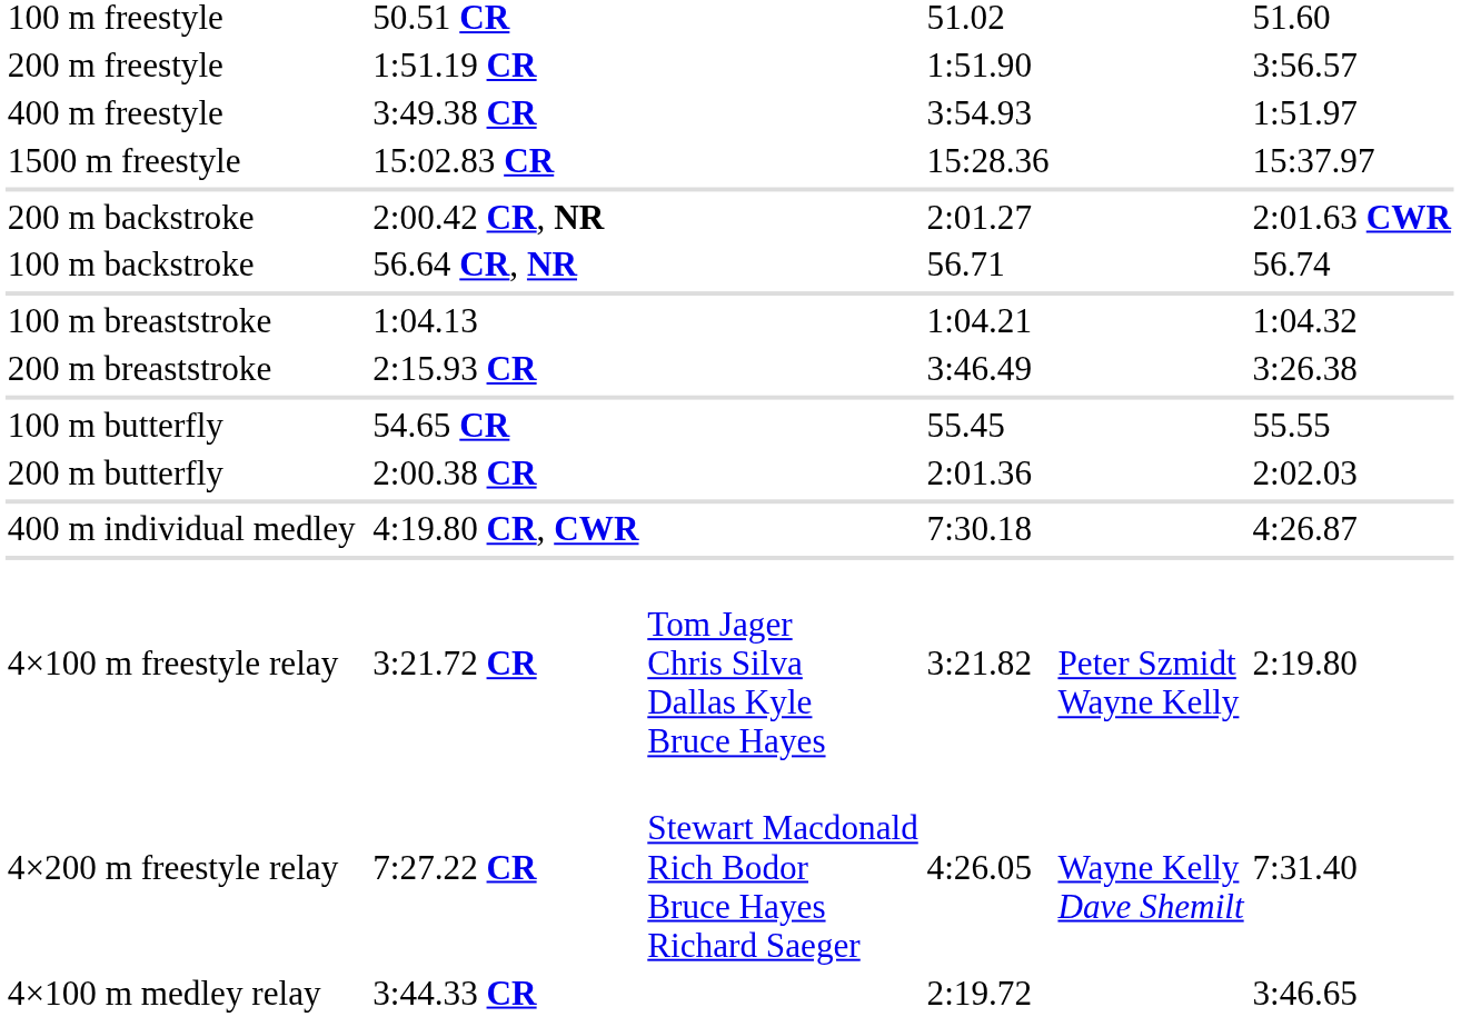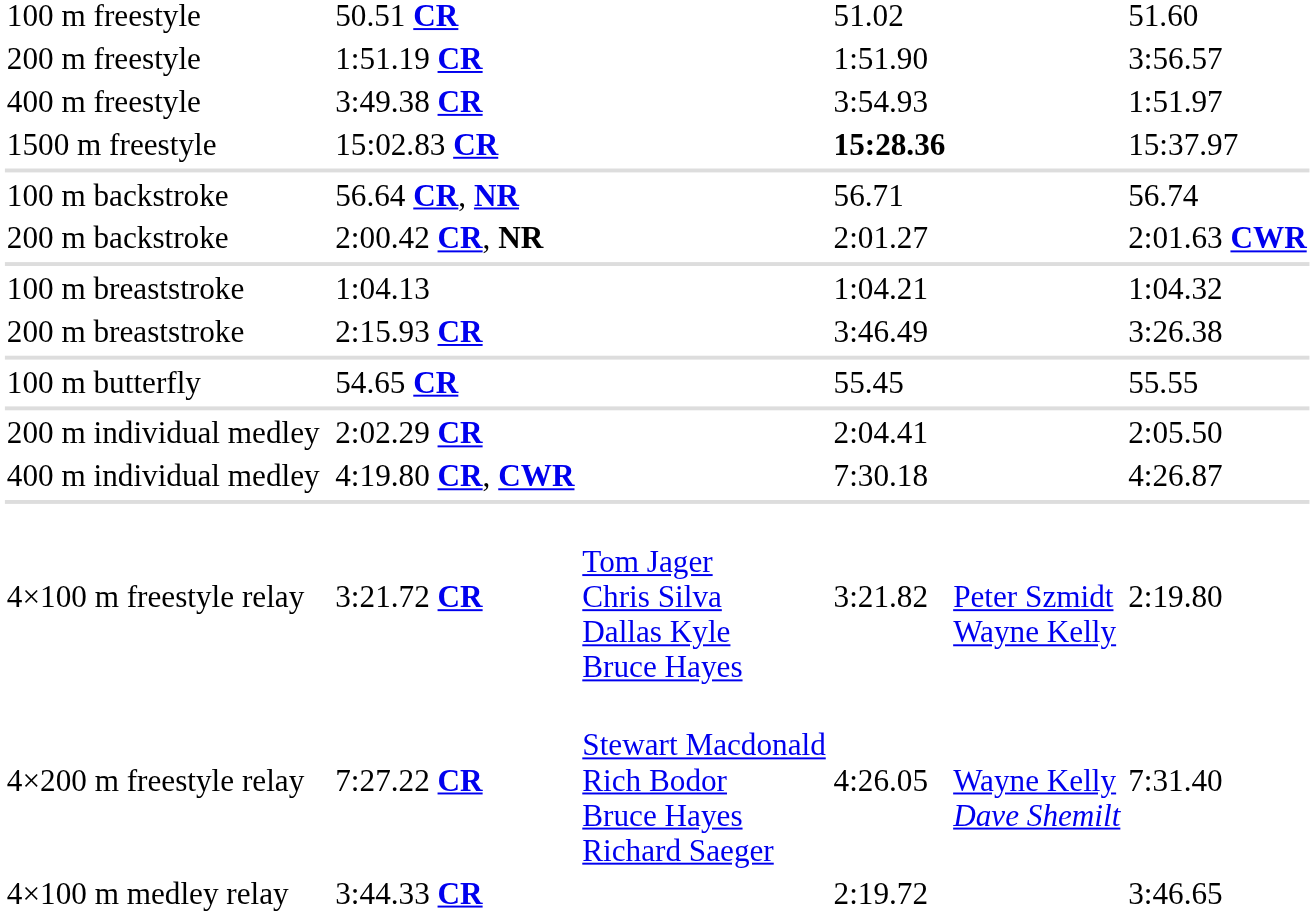 <table>
 <tr>
 <td>100 m freestyle<br></td>
 <td></td>
 <td>50.51 <strong><a href='#'>CR</a></strong></td>
 <td></td>
 <td>51.02</td>
 <td></td>
 <td>51.60</td>
 </tr>
 <tr>
 <td>200 m freestyle<br></td>
 <td></td>
 <td>1:51.19 <strong><a href='#'>CR</a></strong></td>
 <td></td>
 <td>1:51.90</td>
 <td></td>
 <td>3:56.57</td>
 </tr>
 <tr>
 <td>400 m freestyle<br></td>
 <td></td>
 <td>3:49.38 <strong><a href='#'>CR</a></strong></td>
 <td></td>
 <td>3:54.93</td>
 <td></td>
 <td>1:51.97</td>
 </tr>
 <tr>
 <td>1500 m freestyle<br></td>
 <td></td>
 <td>15:02.83 <strong><a href='#'>CR</a></strong></td>
 <td></td>
-<td>15:28.36</td>
+<td><strong>15:28.36</strong></td>
 <td></td>
 <td>15:37.97</td>
 </tr>
 <tr bgcolor=#DDDDDD>
 <td colspan=7></td>
+</tr>
+<tr>
+<td>100 m backstroke<br></td>
+<td></td>
+<td>56.64 <strong><a href='#'>CR</a></strong>, <strong><a href='#'>NR</a></strong></td>
+<td></td>
+<td>56.71</td>
+<td></td>
+<td>56.74</td>
 </tr>
 <tr>
 <td>200 m backstroke<br></td>
 <td></td>
 <td>2:00.42 <strong><a href='#'>CR</a></strong>, <strong>NR</strong></td>
 <td></td>
 <td>2:01.27</td>
 <td></td>
 <td>2:01.63 <strong><a href='#'>CWR</a></strong></td>
-</tr>
-<tr>
-<td>100 m backstroke<br></td>
-<td></td>
-<td>56.64 <strong><a href='#'>CR</a></strong>, <strong><a href='#'>NR</a></strong></td>
-<td></td>
-<td>56.71</td>
-<td></td>
-<td>56.74</td>
 </tr>
 <tr bgcolor=#DDDDDD>
 <td colspan=7></td>
 </tr>
 <tr>
 <td>100 m breaststroke<br></td>
 <td></td>
 <td>1:04.13</td>
 <td></td>
 <td>1:04.21</td>
 <td></td>
 <td>1:04.32</td>
 </tr>
 <tr>
 <td>200 m breaststroke<br></td>
 <td></td>
 <td>2:15.93 <strong><a href='#'>CR</a></strong></td>
 <td></td>
 <td>3:46.49</td>
 <td></td>
 <td>3:26.38</td>
 </tr>
 <tr bgcolor=#DDDDDD>
 <td colspan=7></td>
 </tr>
 <tr>
 <td>100 m butterfly<br></td>
 <td></td>
 <td>54.65 <strong><a href='#'>CR</a></strong></td>
 <td></td>
 <td>55.45</td>
 <td></td>
 <td>55.55</td>
 </tr>
-<tr>
-<td>200 m butterfly<br></td>
-<td></td>
-<td>2:00.38 <strong><a href='#'>CR</a></strong></td>
-<td></td>
-<td>2:01.36</td>
-<td></td>
-<td>2:02.03</td>
-</tr>
 <tr bgcolor=#DDDDDD>
 <td colspan=7></td>
+</tr>
+<tr>
+<td>200 m individual medley<br></td>
+<td></td>
+<td>2:02.29 <strong><a href='#'>CR</a></strong></td>
+<td></td>
+<td>2:04.41</td>
+<td></td>
+<td>2:05.50</td>
 </tr>
 <tr>
 <td>400 m individual medley<br></td>
 <td></td>
 <td>4:19.80 <strong><a href='#'>CR</a></strong>, <strong><a href='#'>CWR</a></strong></td>
 <td></td>
 <td>7:30.18</td>
 <td></td>
 <td>4:26.87</td>
 </tr>
 <tr bgcolor=#DDDDDD>
 <td colspan=7></td>
 </tr>
 <tr>
 <td>4×100 m freestyle relay<br></td>
 <td></td>
 <td>3:21.72 <strong><a href='#'>CR</a></strong></td>
 <td><br><a href='#'>Tom Jager</a><br><a href='#'>Chris Silva</a><br><a href='#'>Dallas Kyle</a><br><a href='#'>Bruce Hayes</a></td>
 <td>3:21.82</td>
 <td><br><a href='#'>Peter Szmidt</a><br><a href='#'>Wayne Kelly</a></td>
 <td>2:19.80</td>
 </tr>
 <tr>
 <td>4×200 m freestyle relay<br></td>
 <td></td>
 <td>7:27.22 <strong><a href='#'>CR</a></strong></td>
 <td><br><a href='#'>Stewart Macdonald</a><br><a href='#'>Rich Bodor</a><br><a href='#'>Bruce Hayes</a><br><a href='#'>Richard Saeger</a></td>
 <td>4:26.05</td>
 <td><br><a href='#'>Wayne Kelly</a><br><em><a href='#'>Dave Shemilt</a></em></td>
 <td>7:31.40</td>
 </tr>
 <tr>
 <td>4×100 m medley relay<br></td>
 <td></td>
 <td>3:44.33 <strong><a href='#'>CR</a></strong></td>
 <td></td>
 <td>2:19.72</td>
 <td></td>
 <td>3:46.65</td>
 </tr>
 </table>
